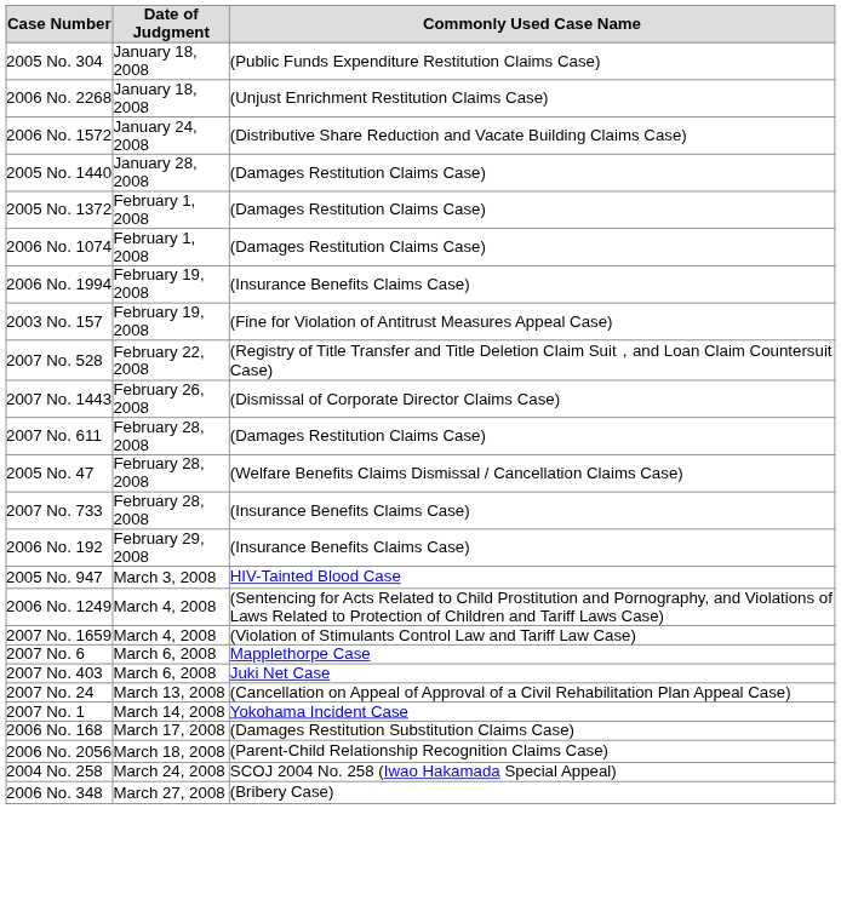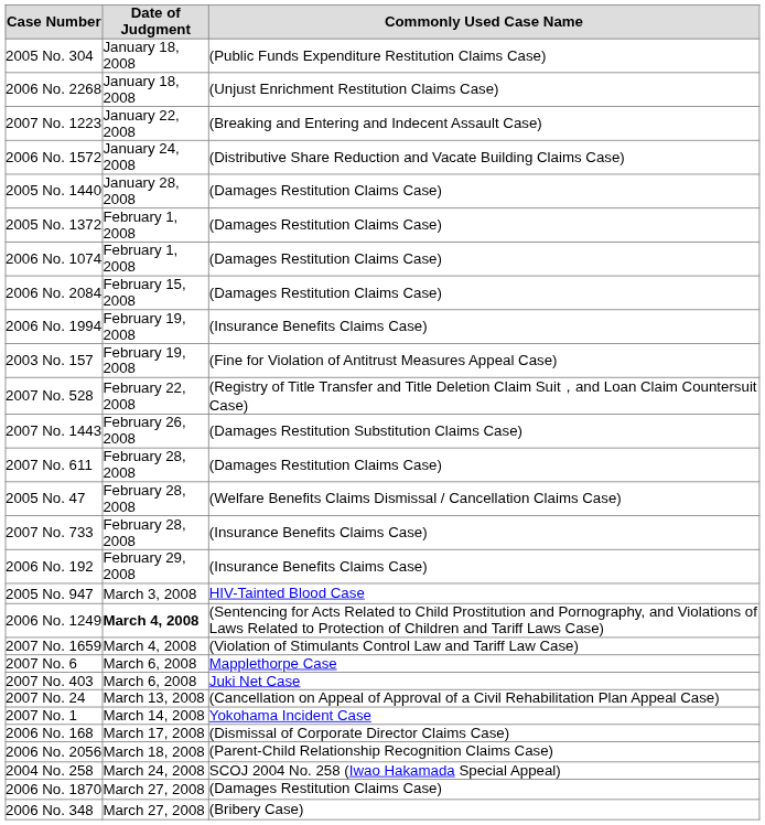 <table align=center cellpadding="0" cellspacing="1" border="1" style="border-collapse:collapse;" width=825>
 <tr bgcolor=#DDDDDD align=center>
 <th>Case Number</th>
 <th>Date of Judgment</th>
 <th>Commonly Used Case Name</th>
 </tr>
 <tr>
 <td width=70px>2005 No. 304</td>
 <td width=70px>January 18, 2008</td>
 <td width=400px>(Public Funds Expenditure Restitution Claims Case)</td>
 </tr>
 <tr>
 <td width=70px>2006 No. 2268</td>
 <td width=70px>January 18, 2008</td>
 <td width=400px>(Unjust Enrichment Restitution Claims Case)</td>
+</tr>
+<tr>
+<td width=70px>2007 No. 1223</td>
+<td width=70px>January 22, 2008</td>
+<td width=400px>(Breaking and Entering and Indecent Assault Case)</td>
 </tr>
 <tr>
 <td width=70px>2006 No. 1572</td>
 <td width=70px>January 24, 2008</td>
 <td width=400px>(Distributive Share Reduction and Vacate Building Claims Case)</td>
 </tr>
 <tr>
 <td width=70px>2005 No. 1440</td>
 <td width=70px>January 28, 2008</td>
 <td width=400px>(Damages Restitution Claims Case)</td>
 </tr>
 <tr>
 <td width=70px>2005 No. 1372</td>
 <td width=70px>February 1, 2008</td>
 <td width=400px>(Damages Restitution Claims Case)</td>
 </tr>
 <tr>
 <td width=70px>2006 No. 1074</td>
 <td width=70px>February 1, 2008</td>
 <td width=400px>(Damages Restitution Claims Case)</td>
 </tr>
 <tr>
+<td width=70px>2006 No. 2084</td>
+<td width=70px>February 15, 2008</td>
+<td width=400px>(Damages Restitution Claims Case)</td>
+</tr>
+<tr>
 <td width=70px>2006 No. 1994</td>
 <td width=70px>February 19, 2008</td>
 <td width=400px>(Insurance Benefits Claims Case)</td>
 </tr>
 <tr>
 <td width=70px>2003 No. 157</td>
 <td width=70px>February 19, 2008</td>
 <td width=400px>(Fine for Violation of Antitrust Measures Appeal Case)</td>
 </tr>
 <tr>
 <td width=70px>2007 No. 528</td>
 <td width=70px>February 22, 2008</td>
 <td width=400px>(Registry of Title Transfer and Title Deletion Claim Suit，and Loan Claim Countersuit Case)</td>
 </tr>
 <tr>
 <td width=70px>2007 No. 1443</td>
 <td width=70px>February 26, 2008</td>
-<td width=400px>(Dismissal of Corporate Director Claims Case)</td>
+<td width=400px>(Damages Restitution Substitution Claims Case)</td>
 </tr>
 <tr>
 <td width=70px>2007 No. 611</td>
 <td width=70px>February 28, 2008</td>
 <td width=400px>(Damages Restitution Claims Case)</td>
 </tr>
 <tr>
 <td width=70px>2005 No. 47</td>
 <td width=70px>February 28, 2008</td>
 <td width=400px>(Welfare Benefits Claims Dismissal / Cancellation Claims Case)　　</td>
 </tr>
 <tr>
 <td width=70px>2007 No. 733</td>
 <td width=70px>February 28, 2008</td>
 <td width=400px>(Insurance Benefits Claims Case)</td>
 </tr>
 <tr>
 <td width=70px>2006 No. 192</td>
 <td width=70px>February 29, 2008</td>
 <td width=400px>(Insurance Benefits Claims Case)</td>
 </tr>
 <tr>
 <td width=70px>2005 No. 947</td>
 <td width=70px>March 3, 2008</td>
 <td width=400px><a href='#'>HIV-Tainted Blood Case</a>　</td>
 </tr>
 <tr>
 <td width=70px>2006 No. 1249</td>
-<td width=70px>March 4, 2008</td>
+<td width=70px><strong>March 4, 2008</strong></td>
 <td width=400px>(Sentencing for Acts Related to Child Prostitution and Pornography, and Violations of Laws Related to Protection of Children and Tariff Laws Case)</td>
 </tr>
 <tr>
 <td width=70px>2007 No. 1659</td>
 <td width=70px>March 4, 2008</td>
 <td width=400px>(Violation of Stimulants Control Law and Tariff Law Case)</td>
 </tr>
 <tr>
 <td width=70px>2007 No. 6</td>
 <td width=70px>March 6, 2008</td>
 <td width=400px><a href='#'>Mapplethorpe Case</a></td>
 </tr>
 <tr>
 <td width=70px>2007 No. 403</td>
 <td width=70px>March 6, 2008</td>
 <td width=400px><a href='#'>Juki Net Case</a></td>
 </tr>
 <tr>
 <td width=70px>2007 No. 24</td>
 <td width=70px>March 13, 2008</td>
 <td width=400px>(Cancellation on Appeal of Approval of a Civil Rehabilitation Plan Appeal Case)</td>
 </tr>
 <tr>
 <td width=70px>2007 No. 1</td>
 <td width=70px>March 14, 2008</td>
 <td width=400px><a href='#'>Yokohama Incident Case</a></td>
 </tr>
 <tr>
 <td width=70px>2006 No. 168</td>
 <td width=70px>March 17, 2008</td>
-<td width=400px>(Damages Restitution Substitution Claims Case)</td>
+<td width=400px>(Dismissal of Corporate Director Claims Case)</td>
 </tr>
 <tr>
 <td width=70px>2006 No. 2056</td>
 <td width=70px>March 18, 2008</td>
 <td width=400px>(Parent-Child Relationship Recognition Claims Case)　</td>
 </tr>
 <tr>
 <td width=70px>2004 No. 258</td>
 <td width=70px>March 24, 2008</td>
 <td width=400px>SCOJ 2004 No. 258 (<a href='#'>Iwao Hakamada</a> Special Appeal)</td>
 </tr>
 <tr>
+<td width=70px>2006 No. 1870</td>
+<td width=70px>March 27, 2008</td>
+<td width=400px>(Damages Restitution Claims Case)　</td>
+</tr>
+<tr>
 <td width=70px>2006 No. 348</td>
 <td width=70px>March 27, 2008</td>
 <td width=400px>(Bribery Case)　</td>
 </tr>
 </table>
